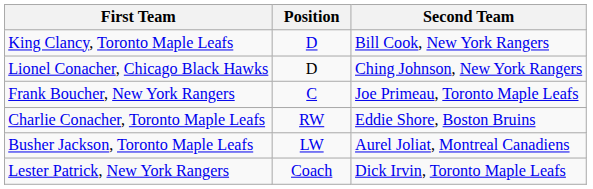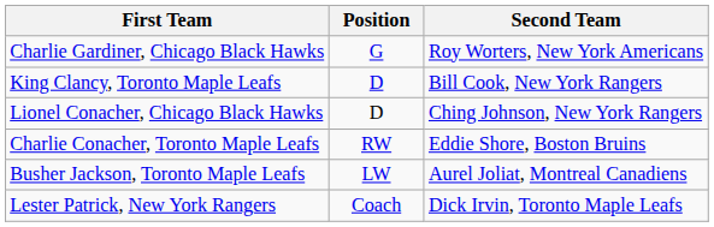 <table class="wikitable">
 <tr>
 <th>First Team</th>
 <th>  Position  </th>
 <th>Second Team</th>
+</tr>
+<tr>
+<td><a href='#'>Charlie Gardiner</a>, <a href='#'>Chicago Black Hawks</a></td>
+<td align=center><a href='#'>G</a></td>
+<td><a href='#'>Roy Worters</a>, <a href='#'>New York Americans</a></td>
 </tr>
 <tr>
 <td><a href='#'>King Clancy</a>, <a href='#'>Toronto Maple Leafs</a></td>
 <td align=center><a href='#'>D</a></td>
 <td><a href='#'>Bill Cook</a>, <a href='#'>New York Rangers</a></td>
 </tr>
 <tr>
 <td><a href='#'>Lionel Conacher</a>, <a href='#'>Chicago Black Hawks</a></td>
 <td align=center>D</td>
 <td><a href='#'>Ching Johnson</a>, <a href='#'>New York Rangers</a></td>
-</tr>
-<tr>
-<td><a href='#'>Frank Boucher</a>, <a href='#'>New York Rangers</a></td>
-<td align=center><a href='#'>C</a></td>
-<td><a href='#'>Joe Primeau</a>, <a href='#'>Toronto Maple Leafs</a></td>
 </tr>
 <tr>
 <td><a href='#'>Charlie Conacher</a>, <a href='#'>Toronto Maple Leafs</a></td>
 <td align=center><a href='#'>RW</a></td>
 <td><a href='#'>Eddie Shore</a>, <a href='#'>Boston Bruins</a></td>
 </tr>
 <tr>
 <td><a href='#'>Busher Jackson</a>, <a href='#'>Toronto Maple Leafs</a></td>
 <td align=center><a href='#'>LW</a></td>
 <td><a href='#'>Aurel Joliat</a>, <a href='#'>Montreal Canadiens</a></td>
 </tr>
 <tr>
 <td><a href='#'>Lester Patrick</a>, <a href='#'>New York Rangers</a></td>
 <td align=center><a href='#'>Coach</a></td>
 <td><a href='#'>Dick Irvin</a>, <a href='#'>Toronto Maple Leafs</a></td>
 </tr>
 </table>
